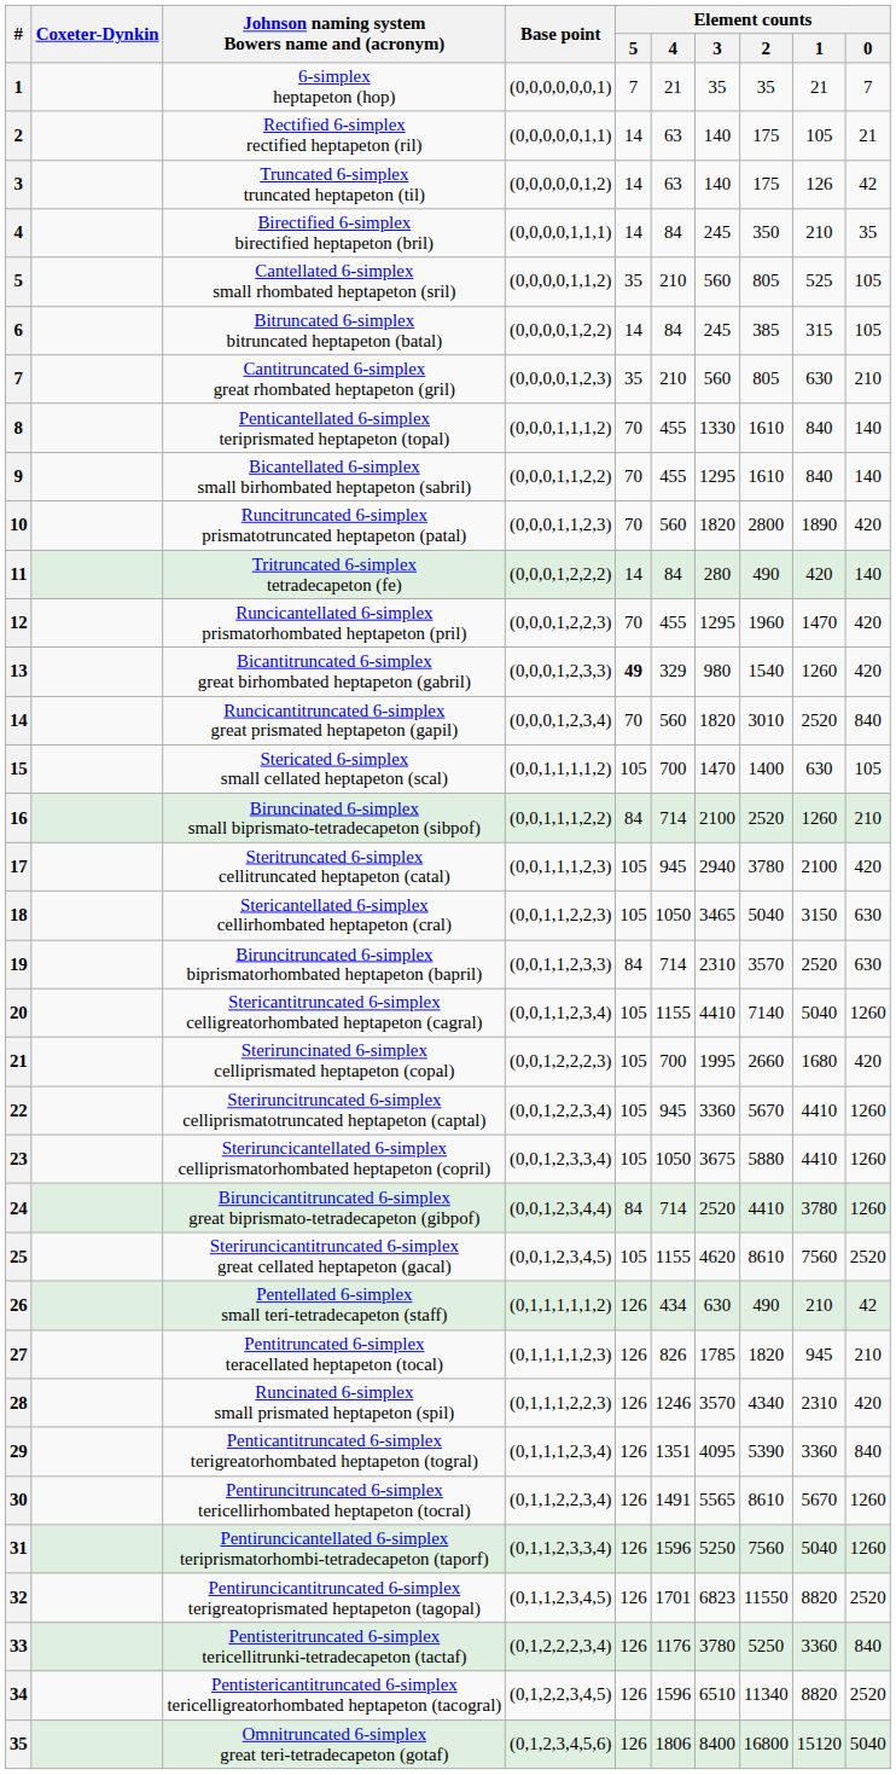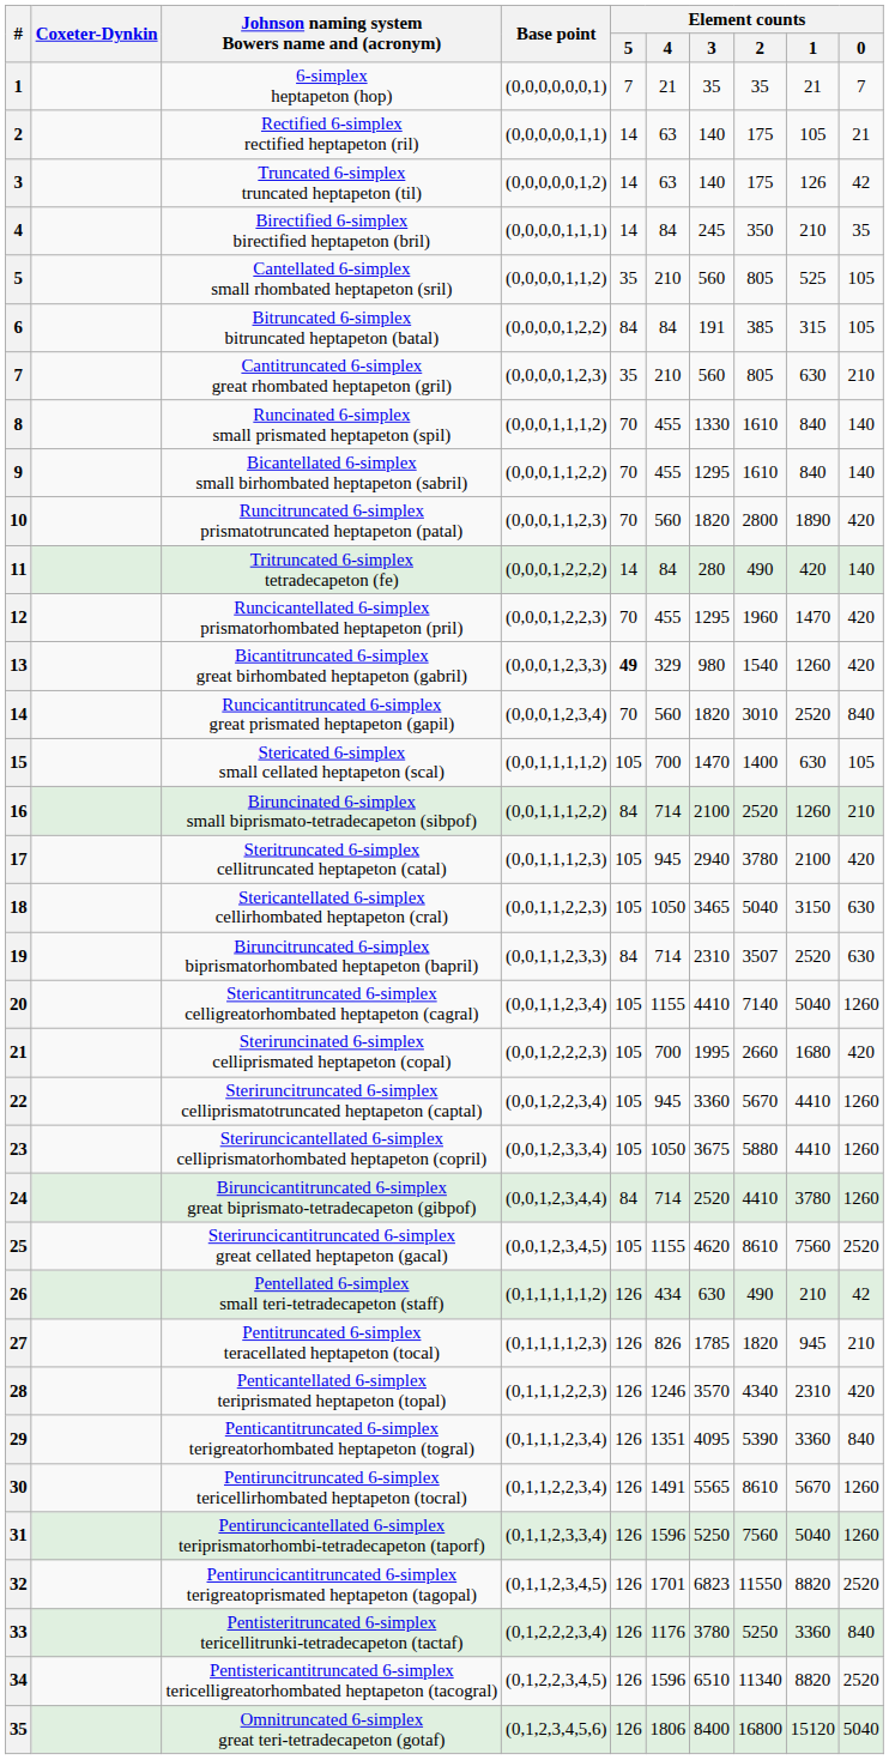 <table class="wikitable">
 <tr>
 <th rowspan=2>#</th>
 <th rowspan=2><a href='#'>Coxeter-Dynkin</a></th>
 <th rowspan=2><a href='#'>Johnson</a> naming system<br>Bowers name and (acronym)</th>
 <th rowspan=2>Base point</th>
 <th colspan=6>Element counts</th>
 </tr>
 <tr>
 <th>5</th>
 <th>4</th>
 <th>3</th>
 <th>2</th>
 <th>1</th>
 <th>0</th>
 </tr>
 <tr align=center>
 <th>1</th>
 <td></td>
 <td><a href='#'>6-simplex</a><br>heptapeton (hop)</td>
 <td>(0,0,0,0,0,0,1)</td>
 <td>7</td>
 <td>21</td>
 <td>35</td>
 <td>35</td>
 <td>21</td>
 <td>7</td>
 </tr>
 <tr align=center>
 <th>2</th>
 <td></td>
 <td><a href='#'>Rectified 6-simplex</a><br>rectified heptapeton (ril)</td>
 <td>(0,0,0,0,0,1,1)</td>
 <td>14</td>
 <td>63</td>
 <td>140</td>
 <td>175</td>
 <td>105</td>
 <td>21</td>
 </tr>
 <tr align=center>
 <th>3</th>
 <td></td>
 <td><a href='#'>Truncated 6-simplex</a><br>truncated heptapeton (til)</td>
 <td>(0,0,0,0,0,1,2)</td>
 <td>14</td>
 <td>63</td>
 <td>140</td>
 <td>175</td>
 <td>126</td>
 <td>42</td>
 </tr>
 <tr align=center>
 <th>4</th>
 <td></td>
 <td><a href='#'>Birectified 6-simplex</a><br>birectified heptapeton (bril)</td>
 <td>(0,0,0,0,1,1,1)</td>
 <td>14</td>
 <td>84</td>
 <td>245</td>
 <td>350</td>
 <td>210</td>
 <td>35</td>
 </tr>
 <tr align=center>
 <th>5</th>
 <td></td>
 <td><a href='#'>Cantellated 6-simplex</a><br>small rhombated heptapeton (sril)</td>
 <td>(0,0,0,0,1,1,2)</td>
 <td>35</td>
 <td>210</td>
 <td>560</td>
 <td>805</td>
 <td>525</td>
 <td>105</td>
 </tr>
 <tr align=center>
 <th>6</th>
 <td></td>
 <td><a href='#'>Bitruncated 6-simplex</a><br>bitruncated heptapeton (batal)</td>
 <td>(0,0,0,0,1,2,2)</td>
-<td>14</td>
 <td>84</td>
-<td>245</td>
+<td>84</td>
+<td>191</td>
 <td>385</td>
 <td>315</td>
 <td>105</td>
 </tr>
 <tr align=center>
 <th>7</th>
 <td></td>
 <td><a href='#'>Cantitruncated 6-simplex</a><br>great rhombated heptapeton (gril)</td>
 <td>(0,0,0,0,1,2,3)</td>
 <td>35</td>
 <td>210</td>
 <td>560</td>
 <td>805</td>
 <td>630</td>
 <td>210</td>
 </tr>
 <tr align=center>
 <th>8</th>
 <td></td>
-<td><a href='#'>Penticantellated 6-simplex</a><br>teriprismated heptapeton (topal)</td>
+<td><a href='#'>Runcinated 6-simplex</a><br>small prismated heptapeton (spil)</td>
 <td>(0,0,0,1,1,1,2)</td>
 <td>70</td>
 <td>455</td>
 <td>1330</td>
 <td>1610</td>
 <td>840</td>
 <td>140</td>
 </tr>
 <tr align=center>
 <th>9</th>
 <td></td>
 <td><a href='#'>Bicantellated 6-simplex</a><br>small birhombated heptapeton (sabril)</td>
 <td>(0,0,0,1,1,2,2)</td>
 <td>70</td>
 <td>455</td>
 <td>1295</td>
 <td>1610</td>
 <td>840</td>
 <td>140</td>
 </tr>
 <tr align=center>
 <th>10</th>
 <td></td>
 <td><a href='#'>Runcitruncated 6-simplex</a><br>prismatotruncated heptapeton (patal)</td>
 <td>(0,0,0,1,1,2,3)</td>
 <td>70</td>
 <td>560</td>
 <td>1820</td>
 <td>2800</td>
 <td>1890</td>
 <td>420</td>
 </tr>
 <tr style="text-align:center; background:#e0f0e0;">
 <th>11</th>
 <td></td>
 <td><a href='#'>Tritruncated 6-simplex</a><br>tetradecapeton (fe)</td>
 <td>(0,0,0,1,2,2,2)</td>
 <td>14</td>
 <td>84</td>
 <td>280</td>
 <td>490</td>
 <td>420</td>
 <td>140</td>
 </tr>
 <tr align=center>
 <th>12</th>
 <td></td>
 <td><a href='#'>Runcicantellated 6-simplex</a><br>prismatorhombated heptapeton (pril)</td>
 <td>(0,0,0,1,2,2,3)</td>
 <td>70</td>
 <td>455</td>
 <td>1295</td>
 <td>1960</td>
 <td>1470</td>
 <td>420</td>
 </tr>
 <tr align=center>
 <th>13</th>
 <td></td>
 <td><a href='#'>Bicantitruncated 6-simplex</a><br>great birhombated heptapeton (gabril)</td>
 <td>(0,0,0,1,2,3,3)</td>
 <td><strong>49</strong></td>
 <td>329</td>
 <td>980</td>
 <td>1540</td>
 <td>1260</td>
 <td>420</td>
 </tr>
 <tr align=center>
 <th>14</th>
 <td></td>
 <td><a href='#'>Runcicantitruncated 6-simplex</a><br>great prismated heptapeton (gapil)</td>
 <td>(0,0,0,1,2,3,4)</td>
 <td>70</td>
 <td>560</td>
 <td>1820</td>
 <td>3010</td>
 <td>2520</td>
 <td>840</td>
 </tr>
 <tr align=center>
 <th>15</th>
 <td></td>
 <td><a href='#'>Stericated 6-simplex</a><br>small cellated heptapeton (scal)</td>
 <td>(0,0,1,1,1,1,2)</td>
 <td>105</td>
 <td>700</td>
 <td>1470</td>
 <td>1400</td>
 <td>630</td>
 <td>105</td>
 </tr>
 <tr style="text-align:center; background:#e0f0e0;">
 <th>16</th>
 <td></td>
 <td><a href='#'>Biruncinated 6-simplex</a><br>small biprismato-tetradecapeton (sibpof)</td>
 <td>(0,0,1,1,1,2,2)</td>
 <td>84</td>
 <td>714</td>
 <td>2100</td>
 <td>2520</td>
 <td>1260</td>
 <td>210</td>
 </tr>
 <tr align=center>
 <th>17</th>
 <td></td>
 <td><a href='#'>Steritruncated 6-simplex</a><br>cellitruncated heptapeton (catal)</td>
 <td>(0,0,1,1,1,2,3)</td>
 <td>105</td>
 <td>945</td>
 <td>2940</td>
 <td>3780</td>
 <td>2100</td>
 <td>420</td>
 </tr>
 <tr align=center>
 <th>18</th>
 <td></td>
 <td><a href='#'>Stericantellated 6-simplex</a><br>cellirhombated heptapeton (cral)</td>
 <td>(0,0,1,1,2,2,3)</td>
 <td>105</td>
 <td>1050</td>
 <td>3465</td>
 <td>5040</td>
 <td>3150</td>
 <td>630</td>
 </tr>
 <tr align=center>
 <th>19</th>
 <td></td>
 <td><a href='#'>Biruncitruncated 6-simplex</a><br>biprismatorhombated heptapeton (bapril)</td>
 <td>(0,0,1,1,2,3,3)</td>
 <td>84</td>
 <td>714</td>
 <td>2310</td>
-<td>3570</td>
+<td>3507</td>
 <td>2520</td>
 <td>630</td>
 </tr>
 <tr align=center>
 <th>20</th>
 <td></td>
 <td><a href='#'>Stericantitruncated 6-simplex</a><br>celligreatorhombated heptapeton (cagral)</td>
 <td>(0,0,1,1,2,3,4)</td>
 <td>105</td>
 <td>1155</td>
 <td>4410</td>
 <td>7140</td>
 <td>5040</td>
 <td>1260</td>
 </tr>
 <tr align=center>
 <th>21</th>
 <td></td>
 <td><a href='#'>Steriruncinated 6-simplex</a><br>celliprismated heptapeton (copal)</td>
 <td>(0,0,1,2,2,2,3)</td>
 <td>105</td>
 <td>700</td>
 <td>1995</td>
 <td>2660</td>
 <td>1680</td>
 <td>420</td>
 </tr>
 <tr align=center>
 <th>22</th>
 <td></td>
 <td><a href='#'>Steriruncitruncated 6-simplex</a><br>celliprismatotruncated heptapeton (captal)</td>
 <td>(0,0,1,2,2,3,4)</td>
 <td>105</td>
 <td>945</td>
 <td>3360</td>
 <td>5670</td>
 <td>4410</td>
 <td>1260</td>
 </tr>
 <tr align=center>
 <th>23</th>
 <td></td>
 <td><a href='#'>Steriruncicantellated 6-simplex</a><br>celliprismatorhombated heptapeton (copril)</td>
 <td>(0,0,1,2,3,3,4)</td>
 <td>105</td>
 <td>1050</td>
 <td>3675</td>
 <td>5880</td>
 <td>4410</td>
 <td>1260</td>
 </tr>
 <tr style="text-align:center; background:#e0f0e0;">
 <th>24</th>
 <td></td>
 <td><a href='#'>Biruncicantitruncated 6-simplex</a><br>great biprismato-tetradecapeton (gibpof)</td>
 <td>(0,0,1,2,3,4,4)</td>
 <td>84</td>
 <td>714</td>
 <td>2520</td>
 <td>4410</td>
 <td>3780</td>
 <td>1260</td>
 </tr>
 <tr align=center>
 <th>25</th>
 <td></td>
 <td><a href='#'>Steriruncicantitruncated 6-simplex</a><br>great cellated heptapeton (gacal)</td>
 <td>(0,0,1,2,3,4,5)</td>
 <td>105</td>
 <td>1155</td>
 <td>4620</td>
 <td>8610</td>
 <td>7560</td>
 <td>2520</td>
 </tr>
 <tr style="text-align:center; background:#e0f0e0;">
 <th>26</th>
 <td></td>
 <td><a href='#'>Pentellated 6-simplex</a><br>small teri-tetradecapeton (staff)</td>
 <td>(0,1,1,1,1,1,2)</td>
 <td>126</td>
 <td>434</td>
 <td>630</td>
 <td>490</td>
 <td>210</td>
 <td>42</td>
 </tr>
 <tr align=center>
 <th>27</th>
 <td></td>
 <td><a href='#'>Pentitruncated 6-simplex</a><br>teracellated heptapeton (tocal)</td>
 <td>(0,1,1,1,1,2,3)</td>
 <td>126</td>
 <td>826</td>
 <td>1785</td>
 <td>1820</td>
 <td>945</td>
 <td>210</td>
 </tr>
 <tr align=center>
 <th>28</th>
 <td></td>
-<td><a href='#'>Runcinated 6-simplex</a><br>small prismated heptapeton (spil)</td>
+<td><a href='#'>Penticantellated 6-simplex</a><br>teriprismated heptapeton (topal)</td>
 <td>(0,1,1,1,2,2,3)</td>
 <td>126</td>
 <td>1246</td>
 <td>3570</td>
 <td>4340</td>
 <td>2310</td>
 <td>420</td>
 </tr>
 <tr align=center>
 <th>29</th>
 <td></td>
 <td><a href='#'>Penticantitruncated 6-simplex</a><br>terigreatorhombated heptapeton (togral)</td>
 <td>(0,1,1,1,2,3,4)</td>
 <td>126</td>
 <td>1351</td>
 <td>4095</td>
 <td>5390</td>
 <td>3360</td>
 <td>840</td>
 </tr>
 <tr align=center>
 <th>30</th>
 <td></td>
 <td><a href='#'>Pentiruncitruncated 6-simplex</a><br>tericellirhombated heptapeton (tocral)</td>
 <td>(0,1,1,2,2,3,4)</td>
 <td>126</td>
 <td>1491</td>
 <td>5565</td>
 <td>8610</td>
 <td>5670</td>
 <td>1260</td>
 </tr>
 <tr style="text-align:center; background:#e0f0e0;">
 <th>31</th>
 <td></td>
 <td><a href='#'>Pentiruncicantellated 6-simplex</a><br>teriprismatorhombi-tetradecapeton (taporf)</td>
 <td>(0,1,1,2,3,3,4)</td>
 <td>126</td>
 <td>1596</td>
 <td>5250</td>
 <td>7560</td>
 <td>5040</td>
 <td>1260</td>
 </tr>
 <tr align=center>
 <th>32</th>
 <td></td>
 <td><a href='#'>Pentiruncicantitruncated 6-simplex</a><br>terigreatoprismated heptapeton (tagopal)</td>
 <td>(0,1,1,2,3,4,5)</td>
 <td>126</td>
 <td>1701</td>
 <td>6823</td>
 <td>11550</td>
 <td>8820</td>
 <td>2520</td>
 </tr>
 <tr style="text-align:center; background:#e0f0e0;">
 <th>33</th>
 <td></td>
 <td><a href='#'>Pentisteritruncated 6-simplex</a><br>tericellitrunki-tetradecapeton (tactaf)</td>
 <td>(0,1,2,2,2,3,4)</td>
 <td>126</td>
 <td>1176</td>
 <td>3780</td>
 <td>5250</td>
 <td>3360</td>
 <td>840</td>
 </tr>
 <tr align=center>
 <th>34</th>
 <td></td>
 <td><a href='#'>Pentistericantitruncated 6-simplex</a><br>tericelligreatorhombated heptapeton (tacogral)</td>
 <td>(0,1,2,2,3,4,5)</td>
 <td>126</td>
 <td>1596</td>
 <td>6510</td>
 <td>11340</td>
 <td>8820</td>
 <td>2520</td>
 </tr>
 <tr style="text-align:center; background:#e0f0e0;">
 <th>35</th>
 <td></td>
 <td><a href='#'>Omnitruncated 6-simplex</a><br>great teri-tetradecapeton (gotaf)</td>
 <td>(0,1,2,3,4,5,6)</td>
 <td>126</td>
 <td>1806</td>
 <td>8400</td>
 <td>16800</td>
 <td>15120</td>
 <td>5040</td>
 </tr>
 </table>
